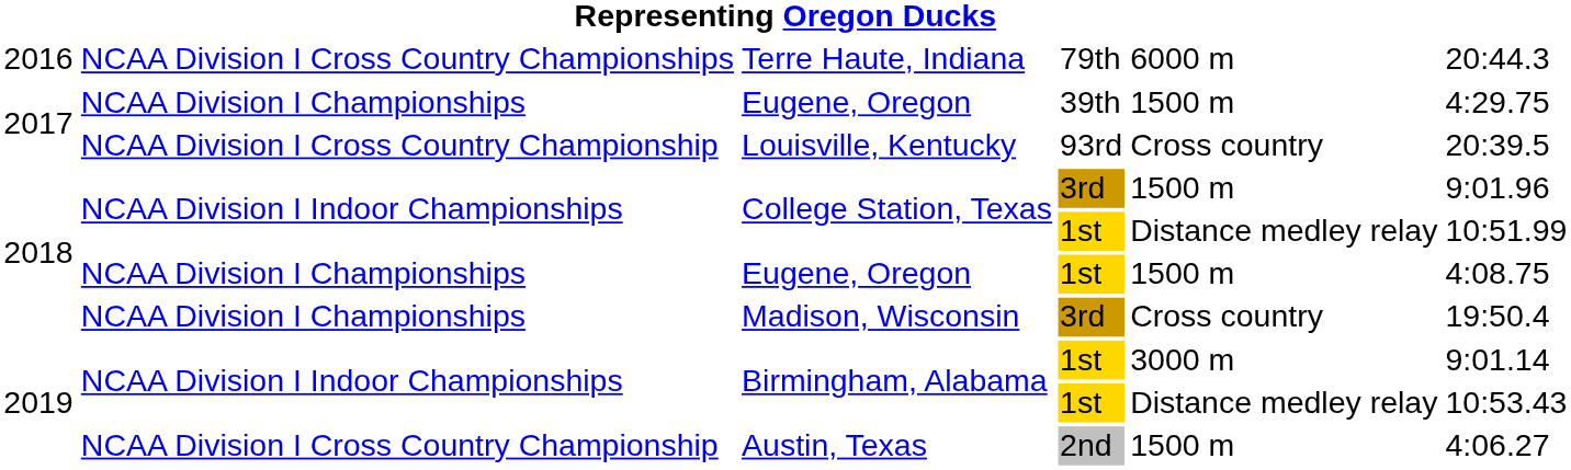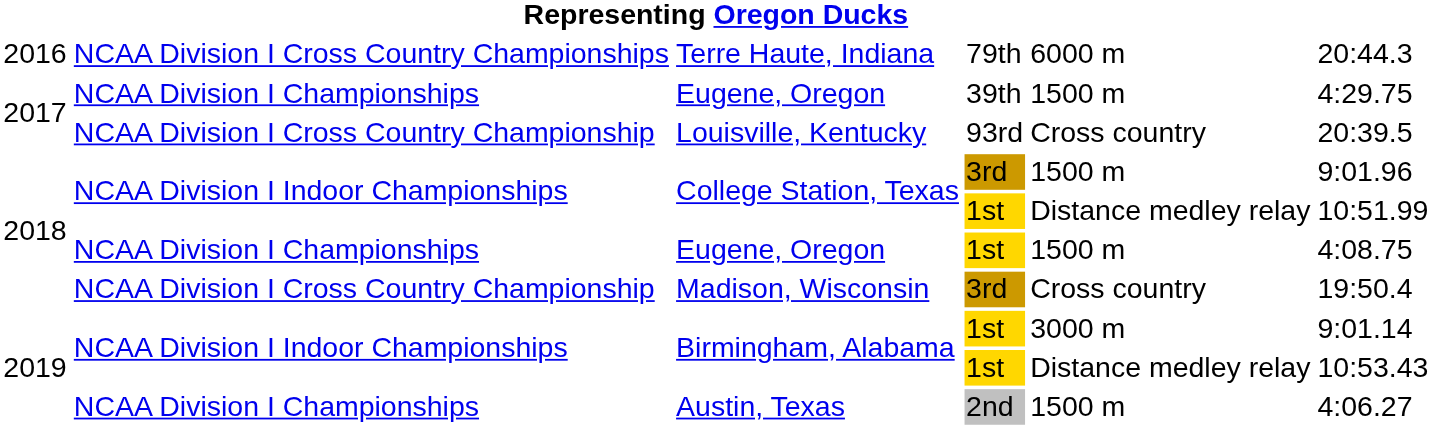 <table>
 <tr>
 <th colspan=6>Representing <a href='#'>Oregon Ducks</a></th>
 </tr>
 <tr>
 <td>2016</td>
 <td><a href='#'>NCAA Division I Cross Country Championships</a></td>
 <td><a href='#'>Terre Haute, Indiana</a></td>
 <td>79th</td>
 <td>6000 m</td>
 <td>20:44.3</td>
 </tr>
 <tr>
 <td rowspan=2>2017</td>
 <td><a href='#'>NCAA Division I Championships</a></td>
 <td><a href='#'>Eugene, Oregon</a></td>
 <td>39th</td>
 <td>1500 m</td>
 <td>4:29.75</td>
 </tr>
 <tr>
 <td><a href='#'>NCAA Division I Cross Country Championship</a></td>
 <td><a href='#'>Louisville, Kentucky</a></td>
 <td>93rd</td>
 <td>Cross country</td>
 <td>20:39.5</td>
 </tr>
 <tr>
 <td rowspan=4>2018</td>
 <td rowspan=2><a href='#'>NCAA Division I Indoor Championships</a></td>
 <td rowspan=2><a href='#'>College Station, Texas</a></td>
 <td bgcolor=cc9900>3rd</td>
 <td>1500 m</td>
 <td>9:01.96</td>
 </tr>
 <tr>
 <td bgcolor=gold>1st</td>
 <td>Distance medley relay</td>
 <td>10:51.99</td>
 </tr>
 <tr>
 <td><a href='#'>NCAA Division I Championships</a></td>
 <td><a href='#'>Eugene, Oregon</a></td>
 <td bgcolor=gold>1st</td>
 <td>1500 m</td>
 <td>4:08.75</td>
 </tr>
 <tr>
-<td><a href='#'>NCAA Division I Championships</a></td>
+<td><a href='#'>NCAA Division I Cross Country Championship</a></td>
 <td><a href='#'>Madison, Wisconsin</a></td>
 <td bgcolor=cc9900>3rd</td>
 <td>Cross country</td>
 <td>19:50.4</td>
 </tr>
 <tr>
 <td rowspan=3>2019</td>
 <td rowspan=2><a href='#'>NCAA Division I Indoor Championships</a></td>
 <td rowspan=2><a href='#'>Birmingham, Alabama</a></td>
 <td bgcolor=gold>1st</td>
 <td>3000 m</td>
 <td>9:01.14</td>
 </tr>
 <tr>
 <td bgcolor=gold>1st</td>
 <td>Distance medley relay</td>
 <td>10:53.43</td>
 </tr>
 <tr>
-<td><a href='#'>NCAA Division I Cross Country Championship</a></td>
+<td><a href='#'>NCAA Division I Championships</a></td>
 <td><a href='#'>Austin, Texas</a></td>
 <td bgcolor=silver>2nd</td>
 <td>1500 m</td>
 <td>4:06.27</td>
 </tr>
 </table>
